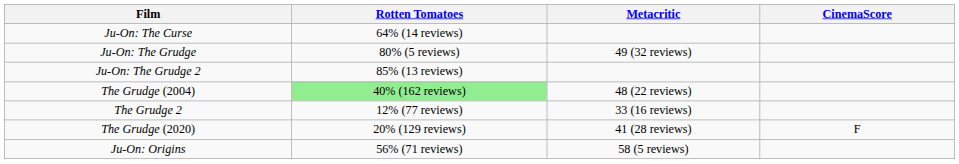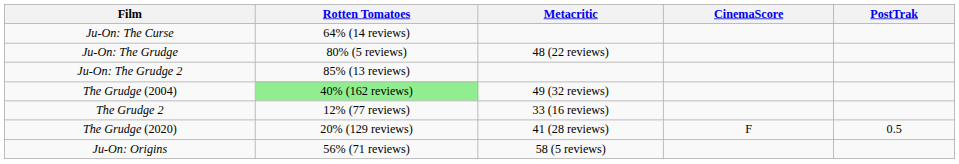 <table class="wikitable sortable" width=99% border="1" style="text-align: center;">
 <tr>
 <th>Film</th>
 <th><a href='#'>Rotten Tomatoes</a></th>
 <th><a href='#'>Metacritic</a></th>
 <th><a href='#'>CinemaScore</a></th>
+<th><a href='#'>PostTrak</a></th>
 </tr>
 <tr>
 <td><em>Ju-On: The Curse</em></td>
 <td>64% (14 reviews)</td>
 <td></td>
 <td></td>
+<td></td>
 </tr>
 <tr>
 <td><em>Ju-On: The Grudge</em></td>
 <td>80% (5 reviews)</td>
-<td>49 (32 reviews)</td>
+<td>48 (22 reviews)</td>
+<td></td>
 <td></td>
 </tr>
 <tr>
 <td><em>Ju-On: The Grudge 2</em></td>
 <td>85% (13 reviews)</td>
 <td></td>
 <td></td>
+<td></td>
 </tr>
 <tr>
 <td><em>The Grudge</em> (2004)</td>
 <td style="background: lightgreen;">40% (162 reviews)</td>
-<td>48 (22 reviews)</td>
+<td>49 (32 reviews)</td>
+<td></td>
 <td></td>
 </tr>
 <tr>
 <td><em>The Grudge 2</em></td>
 <td>12% (77 reviews)</td>
 <td>33 (16 reviews)</td>
 <td></td>
+<td></td>
 </tr>
 <tr>
 <td><em>The Grudge</em> (2020)</td>
 <td>20% (129 reviews)</td>
 <td>41 (28 reviews)</td>
 <td>F</td>
+<td>0.5</td>
 </tr>
 <tr>
 <td><em>Ju-On: Origins</em></td>
 <td>56% (71 reviews)</td>
 <td>58 (5 reviews)</td>
 <td></td>
+<td></td>
 </tr>
 </table>
